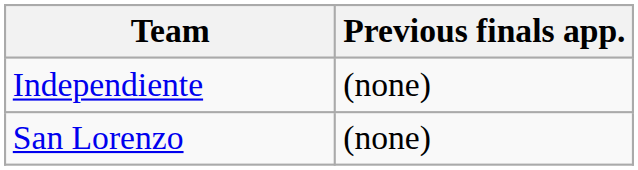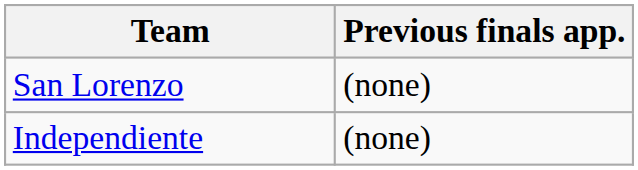 <table class="wikitable">
 <tr>
 <th width=150px>Team</th>
 <th>Previous finals app.</th>
 </tr>
 <tr>
+<td><a href='#'>San Lorenzo</a></td>
+<td>(none)</td>
+</tr>
+<tr>
 <td><a href='#'>Independiente</a></td>
 <td>(none)</td>
 </tr>
-<tr>
-<td><a href='#'>San Lorenzo</a></td>
-<td>(none)</td>
-</tr>
 </table>
